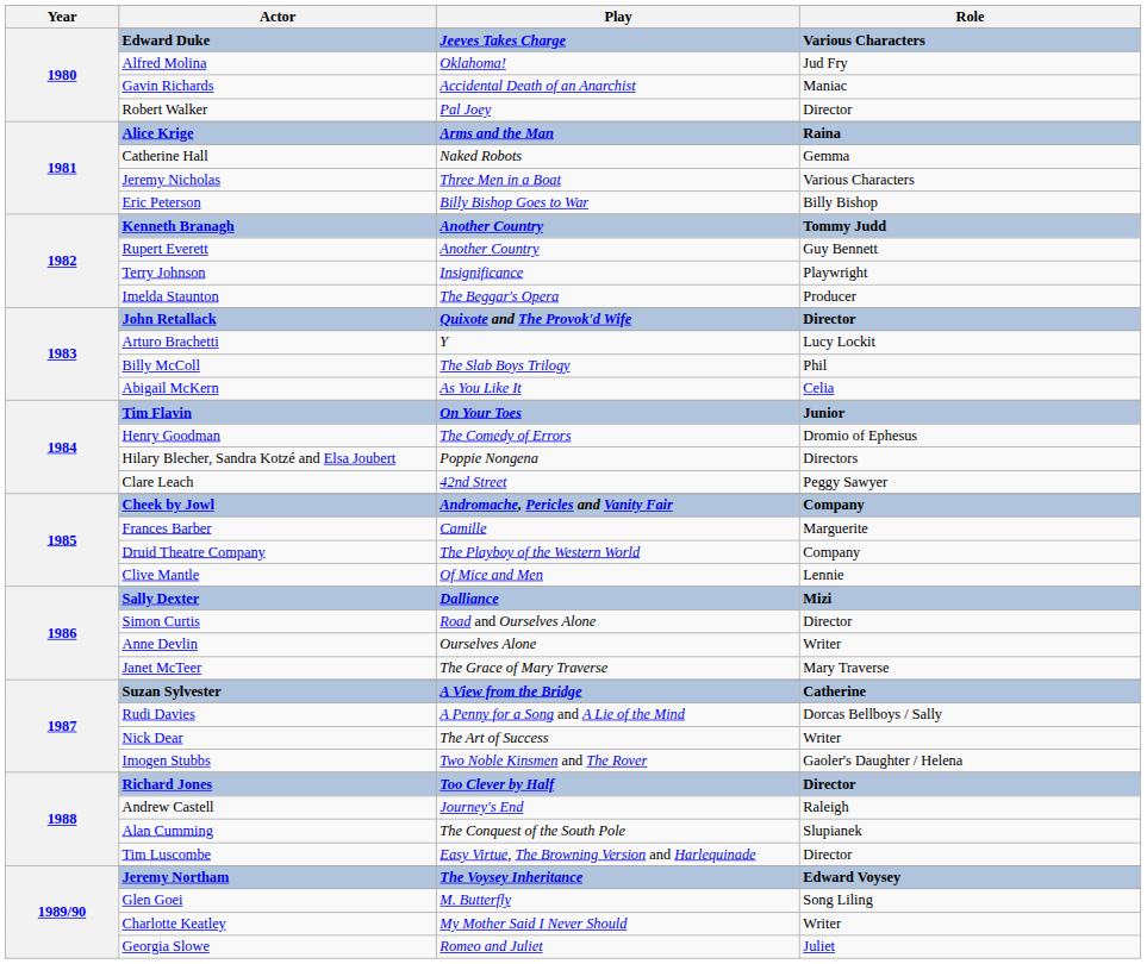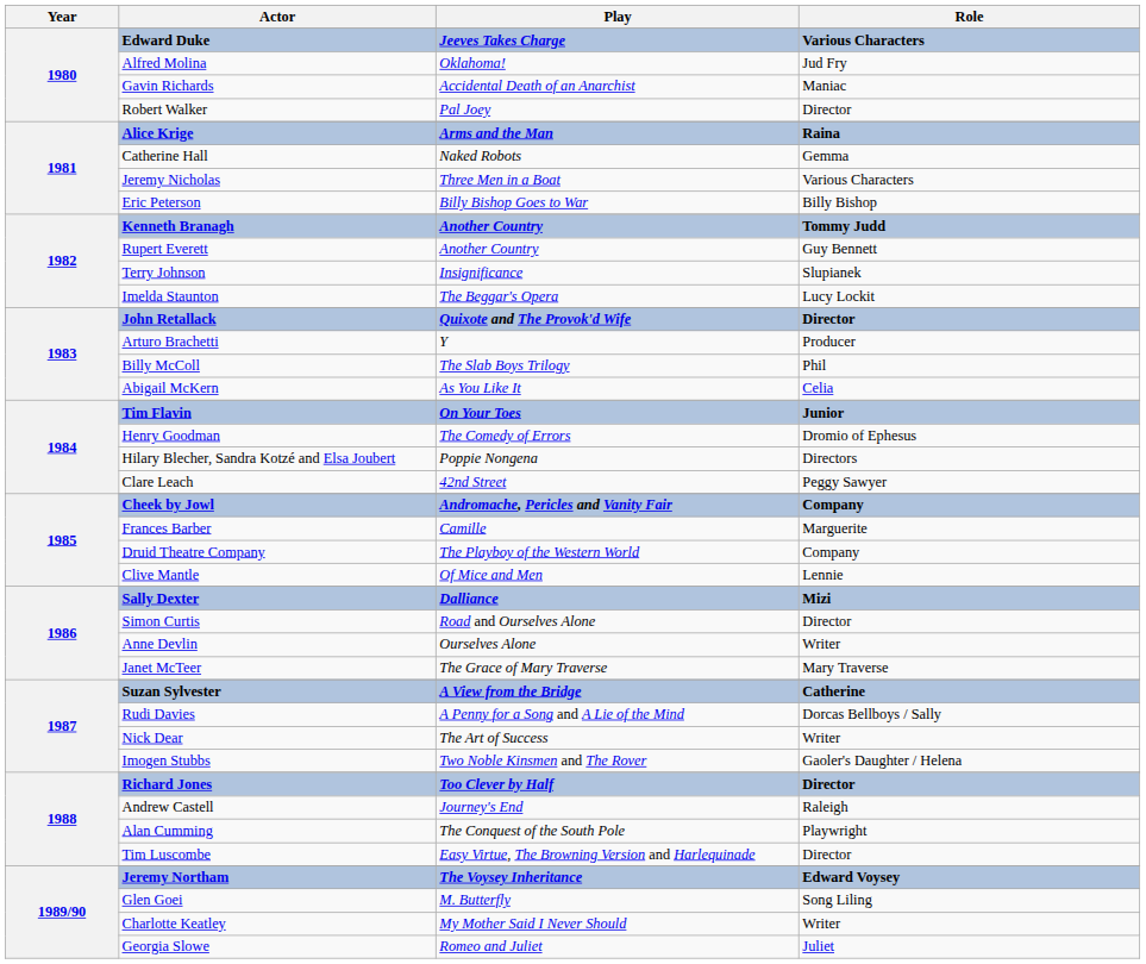 <table class="wikitable" style="width:98%;">
 <tr style="background:#bebebe;">
 <th style="width:10%;">Year</th>
 <th style="width:28%;">Actor</th>
 <th style="width:32%;">Play</th>
 <th style="width:30%;">Role</th>
 </tr>
 <tr>
 <th rowspan="5" align="center"><a href='#'>1980</a></th>
 </tr>
 <tr style="background:#B0C4DE">
 <td><strong>Edward Duke</strong></td>
 <td><strong><em><a href='#'>Jeeves Takes Charge</a></em></strong></td>
 <td><strong>Various Characters</strong></td>
 </tr>
 <tr>
 <td><a href='#'>Alfred Molina</a></td>
 <td><em><a href='#'>Oklahoma!</a></em></td>
 <td>Jud Fry</td>
 </tr>
 <tr>
 <td><a href='#'>Gavin Richards</a></td>
 <td><em><a href='#'>Accidental Death of an Anarchist</a></em></td>
 <td>Maniac</td>
 </tr>
 <tr>
 <td>Robert Walker</td>
 <td><em><a href='#'>Pal Joey</a></em></td>
 <td>Director</td>
 </tr>
 <tr>
 <th rowspan="5" align="center"><a href='#'>1981</a></th>
 </tr>
 <tr style="background:#B0C4DE">
 <td><strong><a href='#'>Alice Krige</a></strong></td>
 <td><strong><em><a href='#'>Arms and the Man</a></em></strong></td>
 <td><strong>Raina</strong></td>
 </tr>
 <tr>
 <td>Catherine Hall</td>
 <td><em>Naked Robots</em></td>
 <td>Gemma</td>
 </tr>
 <tr>
 <td><a href='#'>Jeremy Nicholas</a></td>
 <td><em><a href='#'>Three Men in a Boat</a></em></td>
 <td>Various Characters</td>
 </tr>
 <tr>
 <td><a href='#'>Eric Peterson</a></td>
 <td><em><a href='#'>Billy Bishop Goes to War</a></em></td>
 <td>Billy Bishop</td>
 </tr>
 <tr>
 <th rowspan="5" align="center"><a href='#'>1982</a></th>
 </tr>
 <tr style="background:#B0C4DE">
 <td><strong><a href='#'>Kenneth Branagh</a></strong></td>
 <td><strong><em><a href='#'>Another Country</a></em></strong></td>
 <td><strong>Tommy Judd</strong></td>
 </tr>
 <tr>
 <td><a href='#'>Rupert Everett</a></td>
 <td><em><a href='#'>Another Country</a></em></td>
 <td>Guy Bennett</td>
 </tr>
 <tr>
 <td><a href='#'>Terry Johnson</a></td>
 <td><em><a href='#'>Insignificance</a></em></td>
-<td>Playwright</td>
+<td>Slupianek</td>
 </tr>
 <tr>
 <td><a href='#'>Imelda Staunton</a></td>
 <td><em><a href='#'>The Beggar's Opera</a></em></td>
-<td>Producer</td>
+<td>Lucy Lockit</td>
 </tr>
 <tr>
 <th rowspan="5" align="center"><a href='#'>1983</a></th>
 </tr>
 <tr style="background:#B0C4DE">
 <td><strong><a href='#'>John Retallack</a></strong></td>
 <td><strong><em><a href='#'>Quixote</a><em> and </em><a href='#'>The Provok'd Wife</a></em></strong></td>
 <td><strong>Director</strong></td>
 </tr>
 <tr>
 <td><a href='#'>Arturo Brachetti</a></td>
 <td><em>Y</em></td>
-<td>Lucy Lockit</td>
+<td>Producer</td>
 </tr>
 <tr>
 <td><a href='#'>Billy McColl</a></td>
 <td><em><a href='#'>The Slab Boys Trilogy</a></em></td>
 <td>Phil</td>
 </tr>
 <tr>
 <td><a href='#'>Abigail McKern</a></td>
 <td><em><a href='#'>As You Like It</a></em></td>
 <td><a href='#'>Celia</a></td>
 </tr>
 <tr>
 <th rowspan="5" align="center"><a href='#'>1984</a></th>
 </tr>
 <tr style="background:#B0C4DE">
 <td><strong><a href='#'>Tim Flavin</a></strong></td>
 <td><strong><em><a href='#'>On Your Toes</a></em></strong></td>
 <td><strong>Junior</strong></td>
 </tr>
 <tr>
 <td><a href='#'>Henry Goodman</a></td>
 <td><em><a href='#'>The Comedy of Errors</a></em></td>
 <td>Dromio of Ephesus</td>
 </tr>
 <tr>
 <td>Hilary Blecher, Sandra Kotzé and <a href='#'>Elsa Joubert</a></td>
 <td><em>Poppie Nongena</em></td>
 <td>Directors</td>
 </tr>
 <tr>
 <td>Clare Leach</td>
 <td><em><a href='#'>42nd Street</a></em></td>
 <td>Peggy Sawyer</td>
 </tr>
 <tr>
 <th rowspan="5" align="center"><a href='#'>1985</a></th>
 </tr>
 <tr style="background:#B0C4DE">
 <td><strong><a href='#'>Cheek by Jowl</a></strong></td>
 <td><strong><em><a href='#'>Andromache</a><em>, </em><a href='#'>Pericles</a><em> and </em><a href='#'>Vanity Fair</a></em></strong></td>
 <td><strong>Company</strong></td>
 </tr>
 <tr>
 <td><a href='#'>Frances Barber</a></td>
 <td><em><a href='#'>Camille</a></em></td>
 <td>Marguerite</td>
 </tr>
 <tr>
 <td><a href='#'>Druid Theatre Company</a></td>
 <td><em><a href='#'>The Playboy of the Western World</a></em></td>
 <td>Company</td>
 </tr>
 <tr>
 <td><a href='#'>Clive Mantle</a></td>
 <td><em><a href='#'>Of Mice and Men</a></em></td>
 <td>Lennie</td>
 </tr>
 <tr>
 <th rowspan="5" align="center"><a href='#'>1986</a></th>
 </tr>
 <tr style="background:#B0C4DE">
 <td><strong><a href='#'>Sally Dexter</a></strong></td>
 <td><strong><em><a href='#'>Dalliance</a></em></strong></td>
 <td><strong>Mizi</strong></td>
 </tr>
 <tr>
 <td><a href='#'>Simon Curtis</a></td>
 <td><em><a href='#'>Road</a></em> and <em>Ourselves Alone</em></td>
 <td>Director</td>
 </tr>
 <tr>
 <td><a href='#'>Anne Devlin</a></td>
 <td><em>Ourselves Alone</em></td>
 <td>Writer</td>
 </tr>
 <tr>
 <td><a href='#'>Janet McTeer</a></td>
 <td><em>The Grace of Mary Traverse</em></td>
 <td>Mary Traverse</td>
 </tr>
 <tr>
 <th rowspan="5" align="center"><a href='#'>1987</a></th>
 </tr>
 <tr style="background:#B0C4DE">
 <td><strong>Suzan Sylvester</strong></td>
 <td><strong><em><a href='#'>A View from the Bridge</a></em></strong></td>
 <td><strong>Catherine</strong></td>
 </tr>
 <tr>
 <td><a href='#'>Rudi Davies</a></td>
 <td><em><a href='#'>A Penny for a Song</a></em> and <em><a href='#'>A Lie of the Mind</a></em></td>
 <td>Dorcas Bellboys / Sally</td>
 </tr>
 <tr>
 <td><a href='#'>Nick Dear</a></td>
 <td><em>The Art of Success</em></td>
 <td>Writer</td>
 </tr>
 <tr>
 <td><a href='#'>Imogen Stubbs</a></td>
 <td><em><a href='#'>Two Noble Kinsmen</a></em> and <em><a href='#'>The Rover</a></em></td>
 <td>Gaoler's Daughter / Helena</td>
 </tr>
 <tr>
 <th rowspan="5" align="center"><a href='#'>1988</a></th>
 </tr>
 <tr style="background:#B0C4DE">
 <td><strong><a href='#'>Richard Jones</a></strong></td>
 <td><strong><em><a href='#'>Too Clever by Half</a></em></strong></td>
 <td><strong>Director</strong></td>
 </tr>
 <tr>
 <td>Andrew Castell</td>
 <td><em><a href='#'>Journey's End</a></em></td>
 <td>Raleigh</td>
 </tr>
 <tr>
 <td><a href='#'>Alan Cumming</a></td>
 <td><em>The Conquest of the South Pole</em></td>
-<td>Slupianek</td>
+<td>Playwright</td>
 </tr>
 <tr>
 <td><a href='#'>Tim Luscombe</a></td>
 <td><em><a href='#'>Easy Virtue</a></em>, <em><a href='#'>The Browning Version</a></em> and <em><a href='#'>Harlequinade</a></em></td>
 <td>Director</td>
 </tr>
 <tr>
 <th rowspan="5" align="center"><a href='#'>1989/90</a></th>
 </tr>
 <tr style="background:#B0C4DE">
 <td><strong><a href='#'>Jeremy Northam</a></strong></td>
 <td><strong><em><a href='#'>The Voysey Inheritance</a></em></strong></td>
 <td><strong>Edward Voysey</strong></td>
 </tr>
 <tr>
 <td><a href='#'>Glen Goei</a></td>
 <td><em><a href='#'>M. Butterfly</a></em></td>
 <td>Song Liling</td>
 </tr>
 <tr>
 <td><a href='#'>Charlotte Keatley</a></td>
 <td><em><a href='#'>My Mother Said I Never Should</a></em></td>
 <td>Writer</td>
 </tr>
 <tr>
 <td><a href='#'>Georgia Slowe</a></td>
 <td><em><a href='#'>Romeo and Juliet</a></em></td>
 <td><a href='#'>Juliet</a></td>
 </tr>
 </table>
